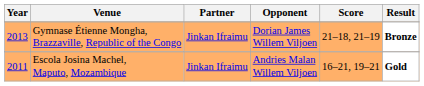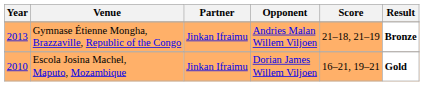 <table class="sortable wikitable" style="font-size: 90%;">
 <tr>
 <th>Year</th>
 <th>Venue</th>
 <th>Partner</th>
 <th>Opponent</th>
 <th>Score</th>
 <th>Result</th>
 </tr>
 <tr>
 </tr>
 <tr style="background:#FFB069">
 <td align="center"><a href='#'>2013</a></td>
 <td align="left">Gymnase Étienne Mongha,<br><a href='#'>Brazzaville</a>, <a href='#'>Republic of the Congo</a></td>
 <td align="left"> <a href='#'>Jinkan Ifraimu</a></td>
-<td align="left"> <a href='#'>Dorian James</a><br> <a href='#'>Willem Viljoen</a></td>
+<td align="left"> <a href='#'>Andries Malan</a><br> <a href='#'>Willem Viljoen</a></td>
 <td align="left">21–18, 21–19</td>
 <td style="text-align:left; background:white"> <strong>Bronze</strong></td>
 </tr>
 <tr>
 </tr>
 <tr style="background:#FFB069">
-<td align="center"><a href='#'>2011</a></td>
+<td align="center"><a href='#'>2010</a></td>
 <td align="left">Escola Josina Machel,<br><a href='#'>Maputo</a>, <a href='#'>Mozambique</a></td>
 <td align="left"> <a href='#'>Jinkan Ifraimu</a></td>
-<td align="left"> <a href='#'>Andries Malan</a><br> <a href='#'>Willem Viljoen</a></td>
+<td align="left"> <a href='#'>Dorian James</a><br> <a href='#'>Willem Viljoen</a></td>
 <td align="left">16–21, 19–21</td>
 <td style="text-align:left; background:white"> <strong>Gold</strong></td>
 </tr>
 </table>
